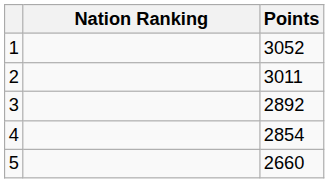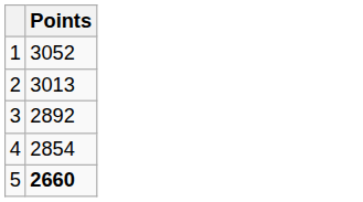 <table class="wikitable col3right">
 <tr>
 <th></th>
-<th style="width:200px; white-space:nowrap;">Nation Ranking</th>
 <th style="width:20px;">Points</th>
 </tr>
 <tr>
 <td>1</td>
-<td></td>
 <td>3052</td>
 </tr>
 <tr>
 <td>2</td>
-<td></td>
-<td>3011</td>
+<td>3013</td>
 </tr>
 <tr>
 <td>3</td>
-<td></td>
 <td>2892</td>
 </tr>
 <tr>
 <td>4</td>
-<td></td>
 <td>2854</td>
 </tr>
 <tr>
 <td>5</td>
-<td></td>
-<td>2660</td>
+<td><strong>2660</strong></td>
 </tr>
 </table>
